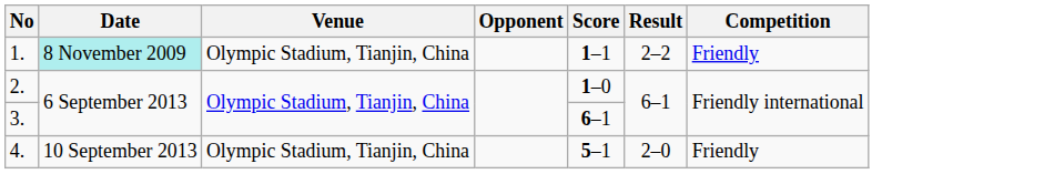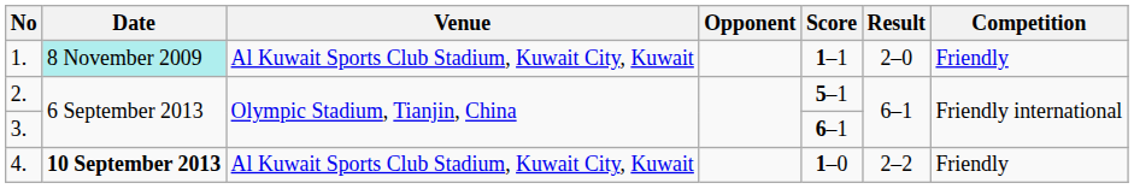 <table class="wikitable" style="font-size:85%;">
 <tr>
 <th>No</th>
 <th>Date</th>
 <th>Venue</th>
 <th>Opponent</th>
 <th>Score</th>
 <th>Result</th>
 <th>Competition</th>
 </tr>
 <tr>
 <td>1.</td>
 <td style="background: paleturquoise;">8 November 2009</td>
-<td>Olympic Stadium, Tianjin, China</td>
+<td><a href='#'>Al Kuwait Sports Club Stadium</a>, <a href='#'>Kuwait City</a>, <a href='#'>Kuwait</a></td>
 <td></td>
 <td align=center><strong>1</strong>–1</td>
-<td align=center>2–2</td>
+<td align=center>2–0</td>
 <td><a href='#'>Friendly</a></td>
 </tr>
 <tr>
 <td>2.</td>
 <td rowspan="2">6 September 2013</td>
 <td rowspan="2"><a href='#'>Olympic Stadium</a>, <a href='#'>Tianjin</a>, <a href='#'>China</a></td>
 <td rowspan="2"></td>
-<td align=center><strong>1</strong>–0</td>
+<td align=center><strong>5</strong>–1</td>
 <td rowspan="2" align=center>6–1</td>
 <td rowspan="2">Friendly international</td>
 </tr>
 <tr>
 <td>3.</td>
 <td align=center><strong>6</strong>–1</td>
 </tr>
 <tr>
 <td>4.</td>
-<td>10 September 2013</td>
-<td>Olympic Stadium, Tianjin, China</td>
+<td><strong>10 September 2013</strong></td>
+<td><a href='#'>Al Kuwait Sports Club Stadium</a>, <a href='#'>Kuwait City</a>, <a href='#'>Kuwait</a></td>
 <td></td>
-<td align=center><strong>5</strong>–1</td>
-<td align=center>2–0</td>
+<td align=center><strong>1</strong>–0</td>
+<td align=center>2–2</td>
 <td>Friendly</td>
 </tr>
 </table>
